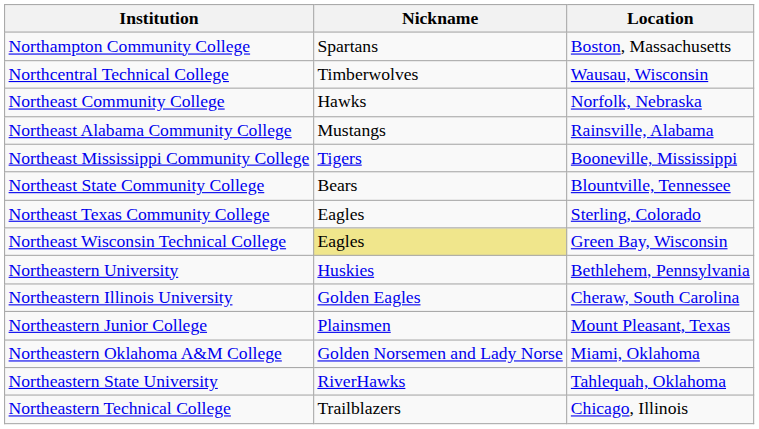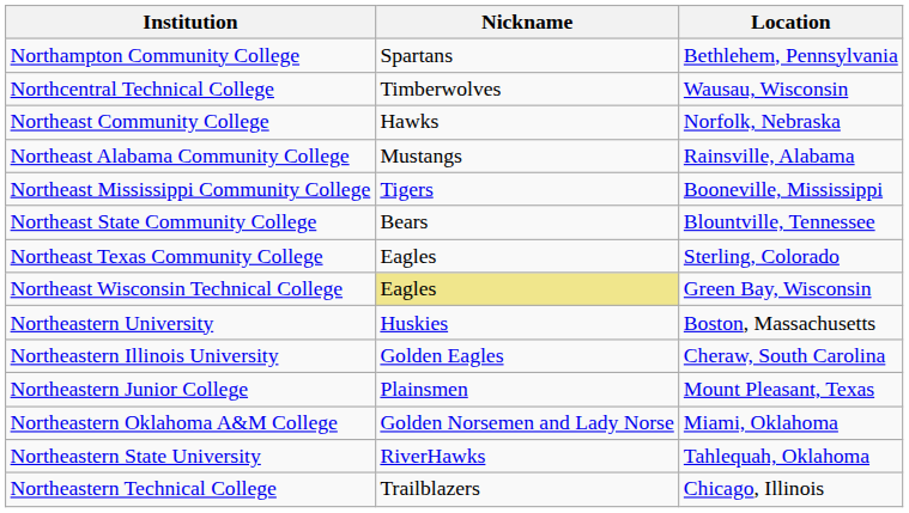 <table class="wikitable">
 <tr>
 <th>Institution</th>
 <th>Nickname</th>
 <th>Location</th>
 </tr>
 <tr>
 <td><a href='#'>Northampton Community College</a></td>
 <td>Spartans</td>
-<td><a href='#'>Boston</a>, Massachusetts</td>
+<td><a href='#'>Bethlehem, Pennsylvania</a></td>
 </tr>
 <tr>
 <td><a href='#'>Northcentral Technical College</a></td>
 <td>Timberwolves</td>
 <td><a href='#'>Wausau, Wisconsin</a></td>
 </tr>
 <tr>
 <td><a href='#'>Northeast Community College</a></td>
 <td>Hawks</td>
 <td><a href='#'>Norfolk, Nebraska</a></td>
 </tr>
 <tr>
 <td><a href='#'>Northeast Alabama Community College</a></td>
 <td>Mustangs</td>
 <td><a href='#'>Rainsville, Alabama</a></td>
 </tr>
 <tr>
 <td><a href='#'>Northeast Mississippi Community College</a></td>
 <td><a href='#'>Tigers</a></td>
 <td><a href='#'>Booneville, Mississippi</a></td>
 </tr>
 <tr>
 <td><a href='#'>Northeast State Community College</a></td>
 <td>Bears</td>
 <td><a href='#'>Blountville, Tennessee</a></td>
 </tr>
 <tr>
 <td><a href='#'>Northeast Texas Community College</a></td>
 <td>Eagles</td>
 <td><a href='#'>Sterling, Colorado</a></td>
 </tr>
 <tr>
 <td><a href='#'>Northeast Wisconsin Technical College</a></td>
 <td style="background: khaki;">Eagles</td>
 <td><a href='#'>Green Bay, Wisconsin</a></td>
 </tr>
 <tr>
 <td><a href='#'>Northeastern University</a></td>
 <td><a href='#'>Huskies</a></td>
-<td><a href='#'>Bethlehem, Pennsylvania</a></td>
+<td><a href='#'>Boston</a>, Massachusetts</td>
 </tr>
 <tr>
 <td><a href='#'>Northeastern Illinois University</a></td>
 <td><a href='#'>Golden Eagles</a></td>
 <td><a href='#'>Cheraw, South Carolina</a></td>
 </tr>
 <tr>
 <td><a href='#'>Northeastern Junior College</a></td>
 <td><a href='#'>Plainsmen</a></td>
 <td><a href='#'>Mount Pleasant, Texas</a></td>
 </tr>
 <tr>
 <td><a href='#'>Northeastern Oklahoma A&M College</a></td>
 <td><a href='#'>Golden Norsemen and Lady Norse</a></td>
 <td><a href='#'>Miami, Oklahoma</a></td>
 </tr>
 <tr>
 <td><a href='#'>Northeastern State University</a></td>
 <td><a href='#'>RiverHawks</a></td>
 <td><a href='#'>Tahlequah, Oklahoma</a></td>
 </tr>
 <tr>
 <td><a href='#'>Northeastern Technical College</a></td>
 <td>Trailblazers</td>
 <td><a href='#'>Chicago</a>, Illinois</td>
 </tr>
 </table>
